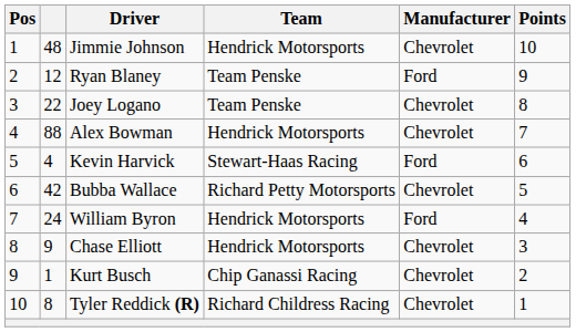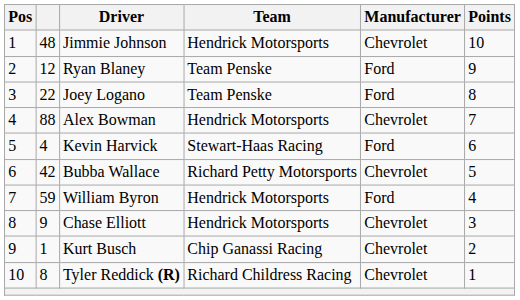 <table class="wikitable" style="font-size:98%">
 <tr>
 <th>Pos</th>
 <th></th>
 <th>Driver</th>
 <th>Team</th>
 <th>Manufacturer</th>
 <th>Points</th>
 </tr>
 <tr>
 <td>1</td>
 <td>48</td>
 <td>Jimmie Johnson</td>
 <td>Hendrick Motorsports</td>
 <td>Chevrolet</td>
 <td>10</td>
 </tr>
 <tr>
 <td>2</td>
 <td>12</td>
 <td>Ryan Blaney</td>
 <td>Team Penske</td>
 <td>Ford</td>
 <td>9</td>
 </tr>
 <tr>
 <td>3</td>
 <td>22</td>
 <td>Joey Logano</td>
 <td>Team Penske</td>
-<td>Chevrolet</td>
+<td>Ford</td>
 <td>8</td>
 </tr>
 <tr>
 <td>4</td>
 <td>88</td>
 <td>Alex Bowman</td>
 <td>Hendrick Motorsports</td>
 <td>Chevrolet</td>
 <td>7</td>
 </tr>
 <tr>
 <td>5</td>
 <td>4</td>
 <td>Kevin Harvick</td>
 <td>Stewart-Haas Racing</td>
 <td>Ford</td>
 <td>6</td>
 </tr>
 <tr>
 <td>6</td>
 <td>42</td>
 <td>Bubba Wallace</td>
 <td>Richard Petty Motorsports</td>
 <td>Chevrolet</td>
 <td>5</td>
 </tr>
 <tr>
 <td>7</td>
-<td>24</td>
+<td>59</td>
 <td>William Byron</td>
 <td>Hendrick Motorsports</td>
 <td>Ford</td>
 <td>4</td>
 </tr>
 <tr>
 <td>8</td>
 <td>9</td>
 <td>Chase Elliott</td>
 <td>Hendrick Motorsports</td>
 <td>Chevrolet</td>
 <td>3</td>
 </tr>
 <tr>
 <td>9</td>
 <td>1</td>
 <td>Kurt Busch</td>
 <td>Chip Ganassi Racing</td>
 <td>Chevrolet</td>
 <td>2</td>
 </tr>
 <tr>
 <td>10</td>
 <td>8</td>
 <td>Tyler Reddick <strong>(R)</strong></td>
 <td>Richard Childress Racing</td>
 <td>Chevrolet</td>
 <td>1</td>
 </tr>
 <tr>
 <th colspan="6"></th>
 </tr>
 </table>
